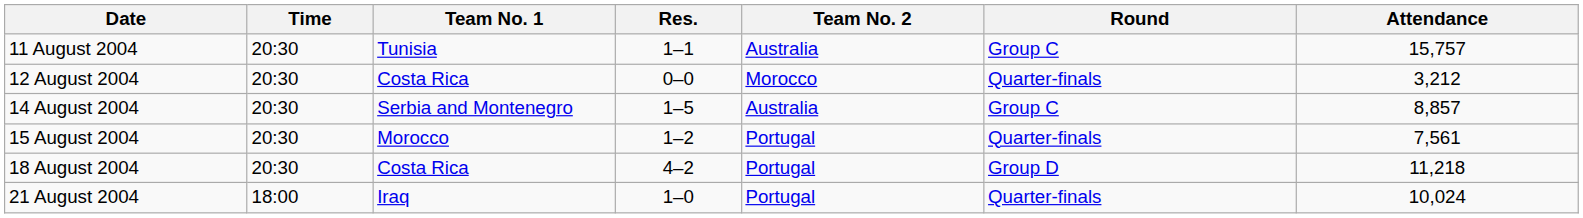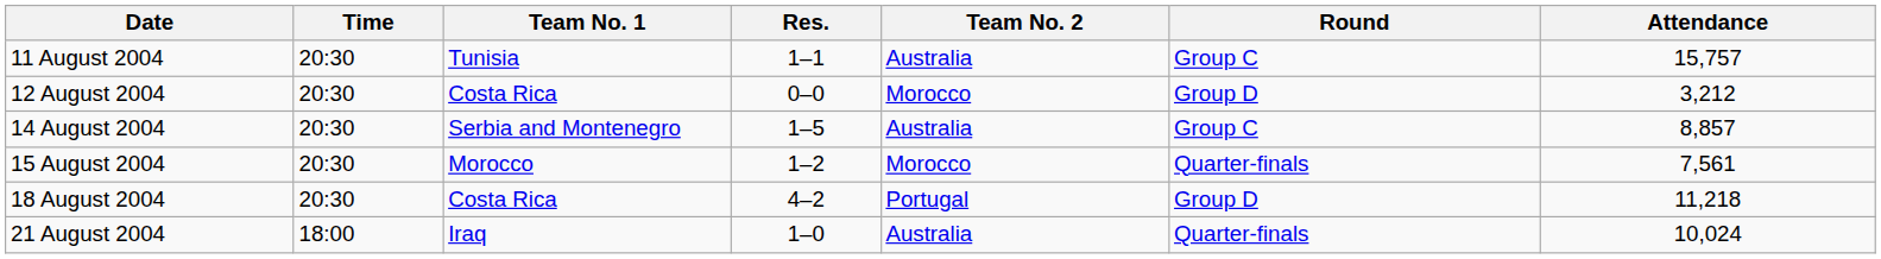 <table class="wikitable" style="text-align:left; width:85%;">
 <tr>
 <th>Date</th>
 <th>Time</th>
 <th>Team No. 1</th>
 <th>Res.</th>
 <th>Team No. 2</th>
 <th>Round</th>
 <th>Attendance</th>
 </tr>
 <tr>
 <td style="width:200px;">11 August 2004</td>
 <td style="width:100px;">20:30</td>
 <td style="width:200px;"> <a href='#'>Tunisia</a></td>
 <td style="text-align:center; width: 100px;">1–1</td>
 <td style="width:200px;"> <a href='#'>Australia</a></td>
 <td><a href='#'>Group C</a></td>
 <td style="text-align:center;">15,757</td>
 </tr>
 <tr>
 <td>12 August 2004</td>
 <td>20:30</td>
 <td> <a href='#'>Costa Rica</a></td>
 <td style="text-align:center;">0–0</td>
 <td> <a href='#'>Morocco</a></td>
-<td><a href='#'>Quarter-finals</a></td>
+<td><a href='#'>Group D</a></td>
 <td style="text-align:center;">3,212</td>
 </tr>
 <tr>
 <td>14 August 2004</td>
 <td>20:30</td>
 <td> <a href='#'>Serbia and Montenegro</a></td>
 <td style="text-align:center;">1–5</td>
 <td> <a href='#'>Australia</a></td>
 <td><a href='#'>Group C</a></td>
 <td style="text-align:center;">8,857</td>
 </tr>
 <tr>
 <td>15 August 2004</td>
 <td>20:30</td>
 <td> <a href='#'>Morocco</a></td>
 <td style="text-align:center;">1–2</td>
-<td> <a href='#'>Portugal</a></td>
+<td> <a href='#'>Morocco</a></td>
 <td><a href='#'>Quarter-finals</a></td>
 <td style="text-align:center;">7,561</td>
 </tr>
 <tr>
 <td>18 August 2004</td>
 <td>20:30</td>
 <td> <a href='#'>Costa Rica</a></td>
 <td style="text-align:center;">4–2</td>
 <td> <a href='#'>Portugal</a></td>
 <td><a href='#'>Group D</a></td>
 <td style="text-align:center;">11,218</td>
 </tr>
 <tr>
 <td>21 August 2004</td>
 <td>18:00</td>
 <td> <a href='#'>Iraq</a></td>
 <td style="text-align:center;">1–0</td>
-<td> <a href='#'>Portugal</a></td>
+<td> <a href='#'>Australia</a></td>
 <td><a href='#'>Quarter-finals</a></td>
 <td style="text-align:center;">10,024</td>
 </tr>
 </table>
